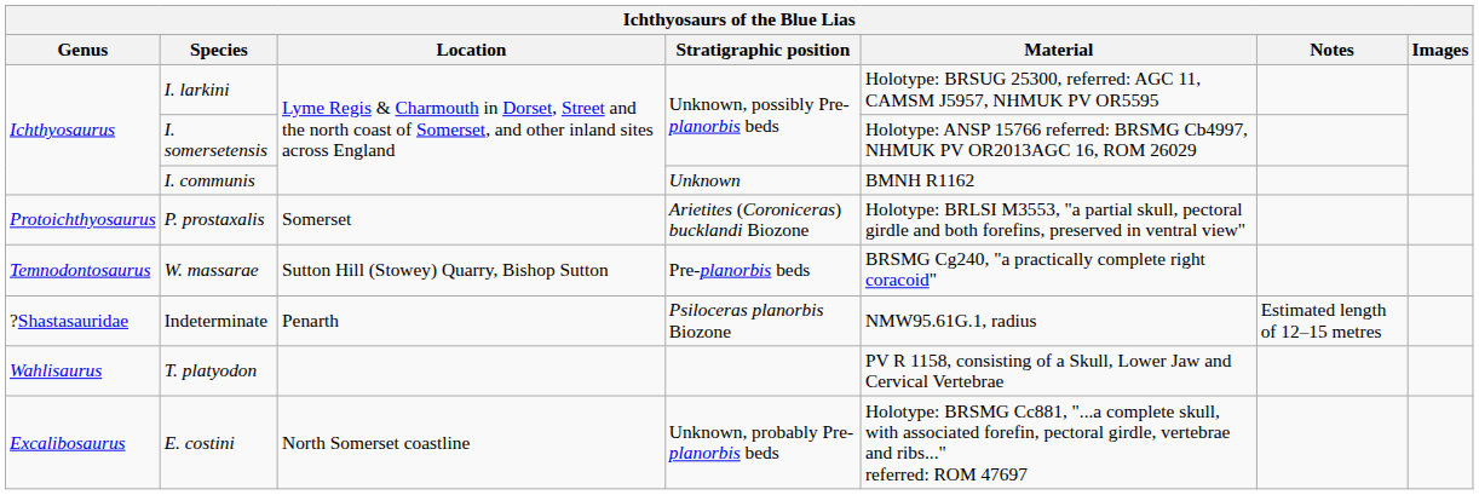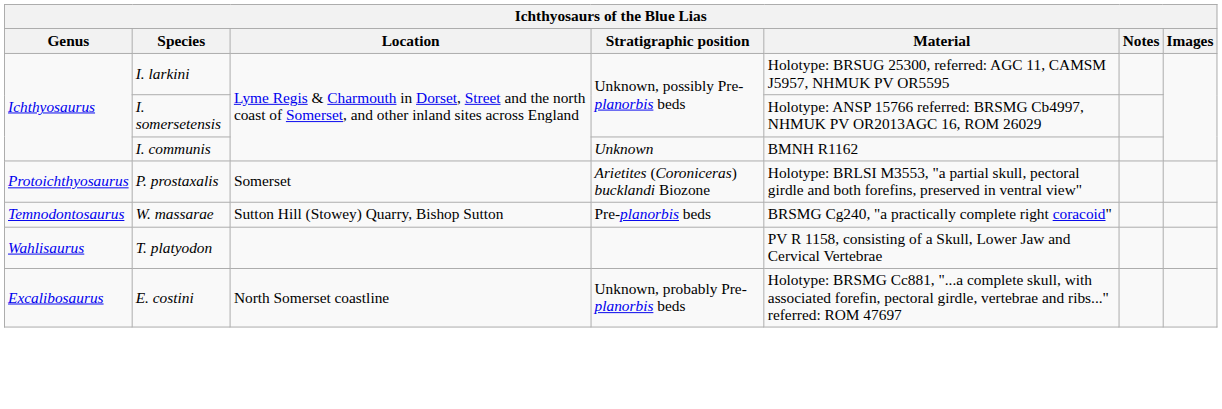 <table class="wikitable" align="center" width="100%">
 <tr>
 <th colspan="7" align="center">Ichthyosaurs <strong>of the Blue Lias</strong></th>
 </tr>
 <tr>
 <th>Genus</th>
 <th>Species</th>
 <th>Location</th>
 <th>Stratigraphic position</th>
 <th>Material</th>
 <th>Notes</th>
 <th>Images</th>
 </tr>
 <tr>
 <td rowspan="3"><em><a href='#'>Ichthyosaurus</a></em></td>
 <td><em>I. larkini</em></td>
 <td rowspan="3"><a href='#'>Lyme Regis</a> & <a href='#'>Charmouth</a> in <a href='#'>Dorset</a>, <a href='#'>Street</a> and the north coast of <a href='#'>Somerset</a>, and other inland sites across England</td>
 <td rowspan="2">Unknown, possibly Pre-<a href='#'><em>planorbis</em></a> beds</td>
 <td>Holotype: BRSUG 25300, referred: AGC 11, CAMSM J5957, NHMUK PV OR5595</td>
 <td></td>
 <td rowspan = "3"></td>
 </tr>
 <tr>
 <td><em>I. somersetensis</em></td>
 <td>Holotype: ANSP 15766 referred: BRSMG Cb4997, NHMUK PV OR2013AGC 16, ROM 26029</td>
 <td></td>
 </tr>
 <tr>
 <td><em>I. communis</em></td>
 <td><em>Unknown</em></td>
 <td>BMNH R1162</td>
 <td></td>
 </tr>
 <tr>
 <td><em><a href='#'>Protoichthyosaurus</a></em></td>
 <td><em>P. prostaxalis</em></td>
 <td>Somerset</td>
 <td><em>Arietites</em> (<em>Coroniceras</em>) <em>bucklandi</em> Biozone</td>
 <td>Holotype: BRLSI M3553, "a partial skull, pectoral girdle and both forefins, preserved in ventral view"</td>
 <td></td>
 <td></td>
 </tr>
 <tr>
 <td><em><a href='#'>Temnodontosaurus</a></em></td>
 <td><em>W. massarae</em></td>
 <td>Sutton Hill (Stowey) Quarry, Bishop Sutton</td>
 <td>Pre-<a href='#'><em>planorbis</em></a> beds</td>
 <td>BRSMG Cg240, "a practically complete right <a href='#'>coracoid</a>"</td>
 <td></td>
 <td></td>
 </tr>
 <tr>
-<td>?<a href='#'>Shastasauridae</a></td>
-<td>Indeterminate</td>
-<td>Penarth</td>
-<td><em>Psiloceras planorbis</em> Biozone</td>
-<td>NMW95.61G.1, radius</td>
-<td>Estimated length of 12–15 metres</td>
-<td></td>
-</tr>
-<tr>
 <td><em><a href='#'>Wahlisaurus</a></em></td>
 <td><em>T. platyodon</em></td>
 <td></td>
 <td></td>
 <td>PV R 1158, consisting of a Skull, Lower Jaw and Cervical Vertebrae</td>
 <td></td>
 <td></td>
 </tr>
 <tr>
 <td><em><a href='#'>Excalibosaurus</a></em></td>
 <td><em>E. costini</em></td>
 <td>North Somerset coastline</td>
 <td>Unknown, probably Pre-<a href='#'><em>planorbis</em></a> beds</td>
 <td>Holotype: BRSMG Cc881, "...a complete skull, with associated forefin, pectoral girdle, vertebrae and ribs..."<br>referred: ROM 47697</td>
 <td></td>
 <td></td>
 </tr>
 </table>
